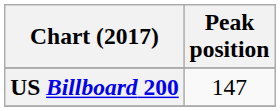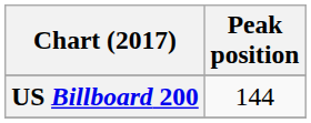 <table class="wikitable sortable plainrowheaders" style="text-align:center">
 <tr>
 <th scope="col">Chart (2017)</th>
 <th scope="col">Peak<br>position</th>
 </tr>
 <tr>
 </tr>
 <tr>
 </tr>
 <tr>
 </tr>
 <tr>
 </tr>
 <tr>
 </tr>
 <tr>
 </tr>
 <tr>
 <th scope="row">US <a href='#'><em>Billboard</em> 200</a></th>
-<td>147</td>
+<td>144</td>
 </tr>
 <tr>
 </tr>
 <tr>
 </tr>
 <tr>
 </tr>
 </table>
